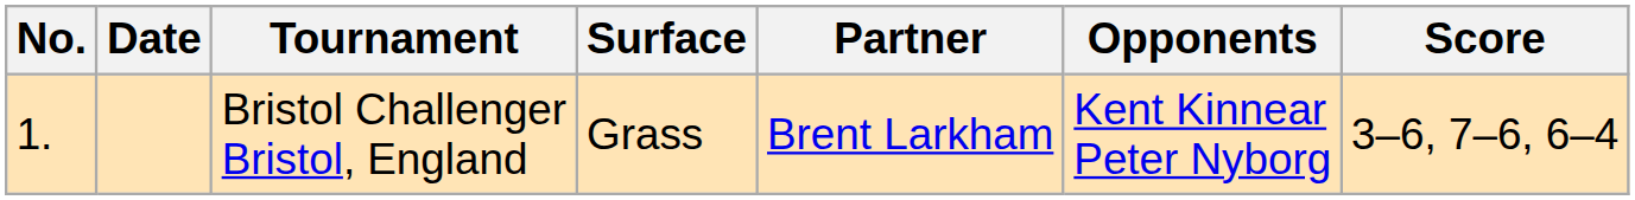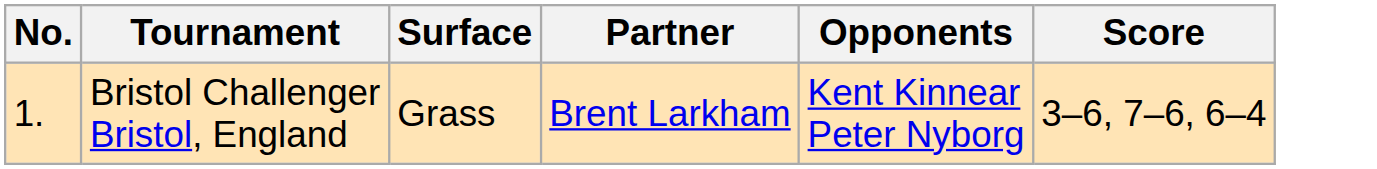 <table class="sortable wikitable">
 <tr>
 <th>No.</th>
-<th>Date</th>
 <th>Tournament</th>
 <th>Surface</th>
 <th>Partner</th>
 <th>Opponents</th>
 <th class="unsortable">Score</th>
 </tr>
 <tr style="background:moccasin;">
 <td>1.</td>
-<td></td>
 <td>Bristol Challenger<br><a href='#'>Bristol</a>, England</td>
 <td>Grass</td>
 <td> <a href='#'>Brent Larkham</a></td>
 <td> <a href='#'>Kent Kinnear</a><br> <a href='#'>Peter Nyborg</a></td>
 <td>3–6, 7–6, 6–4</td>
 </tr>
 </table>
